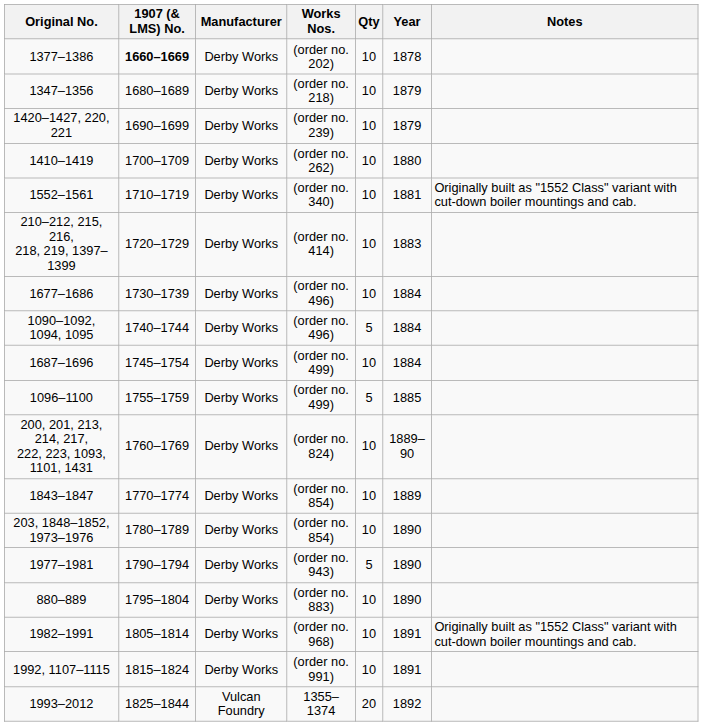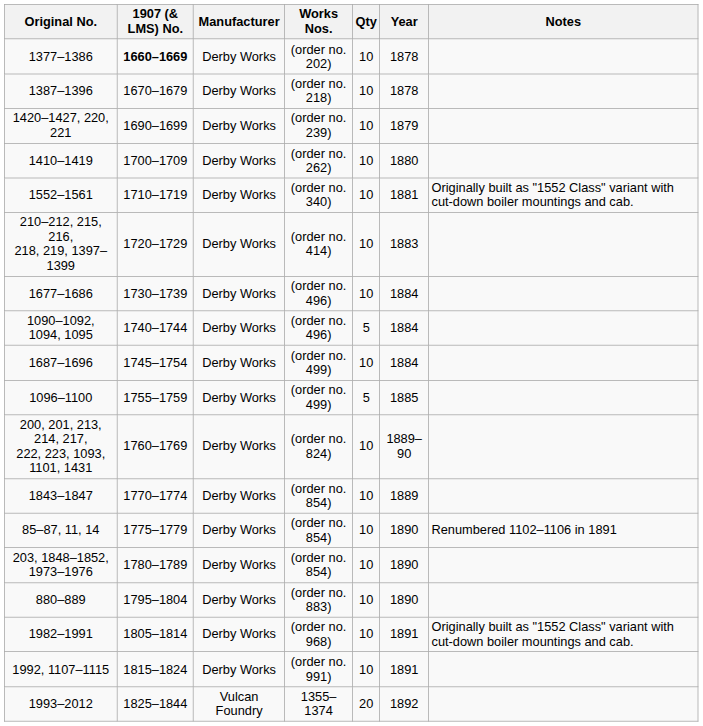 <table class="wikitable collapsible" style=text-align:center>
 <tr>
 <th>Original No.</th>
 <th>1907 (& LMS) No.</th>
 <th>Manufacturer</th>
 <th>Works Nos.</th>
 <th>Qty</th>
 <th>Year</th>
 <th>Notes</th>
 </tr>
 <tr>
 <td>1377–1386</td>
 <td><strong>1660–1669</strong></td>
 <td>Derby Works</td>
 <td>(order no. 202)</td>
 <td>10</td>
 <td>1878</td>
 <td align=left></td>
 </tr>
 <tr>
-<td>1347–1356</td>
-<td>1680–1689</td>
+<td>1387–1396</td>
+<td>1670–1679</td>
 <td>Derby Works</td>
 <td>(order no. 218)</td>
 <td>10</td>
-<td>1879</td>
+<td>1878</td>
 <td align=left></td>
 </tr>
 <tr>
 <td>1420–1427, 220, 221</td>
 <td>1690–1699</td>
 <td>Derby Works</td>
 <td>(order no. 239)</td>
 <td>10</td>
 <td>1879</td>
 <td align=left></td>
 </tr>
 <tr>
 <td>1410–1419</td>
 <td>1700–1709</td>
 <td>Derby Works</td>
 <td>(order no. 262)</td>
 <td>10</td>
 <td>1880</td>
 <td align=left></td>
 </tr>
 <tr>
 <td>1552–1561</td>
 <td>1710–1719</td>
 <td>Derby Works</td>
 <td>(order no. 340)</td>
 <td>10</td>
 <td>1881</td>
 <td align=left>Originally built as "1552 Class" variant with cut-down boiler mountings and cab.</td>
 </tr>
 <tr>
 <td>210–212, 215, 216,<br>218, 219, 1397–1399</td>
 <td>1720–1729</td>
 <td>Derby Works</td>
 <td>(order no. 414)</td>
 <td>10</td>
 <td>1883</td>
 <td align=left></td>
 </tr>
 <tr>
 <td>1677–1686</td>
 <td>1730–1739</td>
 <td>Derby Works</td>
 <td>(order no. 496)</td>
 <td>10</td>
 <td>1884</td>
 <td align=left></td>
 </tr>
 <tr>
 <td>1090–1092, <br> 1094, 1095</td>
 <td>1740–1744</td>
 <td>Derby Works</td>
 <td>(order no. 496)</td>
 <td>5</td>
 <td>1884</td>
 <td align=left></td>
 </tr>
 <tr>
 <td>1687–1696</td>
 <td>1745–1754</td>
 <td>Derby Works</td>
 <td>(order no. 499)</td>
 <td>10</td>
 <td>1884</td>
 <td align=left></td>
 </tr>
 <tr>
 <td>1096–1100</td>
 <td>1755–1759</td>
 <td>Derby Works</td>
 <td>(order no. 499)</td>
 <td>5</td>
 <td>1885</td>
 <td align=left></td>
 </tr>
 <tr>
 <td>200, 201, 213, 214, 217,<br>222, 223, 1093, 1101, 1431</td>
 <td>1760–1769</td>
 <td>Derby Works</td>
 <td>(order no. 824)</td>
 <td>10</td>
 <td>1889–90</td>
 <td align=left></td>
 </tr>
 <tr>
 <td>1843–1847</td>
 <td>1770–1774</td>
 <td>Derby Works</td>
 <td>(order no. 854)</td>
 <td>10</td>
 <td>1889</td>
 <td align=left></td>
 </tr>
 <tr>
+<td>85–87, 11, 14</td>
+<td>1775–1779</td>
+<td>Derby Works</td>
+<td>(order no. 854)</td>
+<td>10</td>
+<td>1890</td>
+<td align=left>Renumbered 1102–1106 in 1891</td>
+</tr>
+<tr>
 <td>203, 1848–1852, 1973–1976</td>
 <td>1780–1789</td>
 <td>Derby Works</td>
 <td>(order no. 854)</td>
 <td>10</td>
-<td>1890</td>
-<td align=left></td>
-</tr>
-<tr>
-<td>1977–1981</td>
-<td>1790–1794</td>
-<td>Derby Works</td>
-<td>(order no. 943)</td>
-<td>5</td>
 <td>1890</td>
 <td align=left></td>
 </tr>
 <tr>
 <td>880–889</td>
 <td>1795–1804</td>
 <td>Derby Works</td>
 <td>(order no. 883)</td>
 <td>10</td>
 <td>1890</td>
 <td align=left></td>
 </tr>
 <tr>
 <td>1982–1991</td>
 <td>1805–1814</td>
 <td>Derby Works</td>
 <td>(order no. 968)</td>
 <td>10</td>
 <td>1891</td>
 <td align=left>Originally built as "1552 Class" variant with cut-down boiler mountings and cab.</td>
 </tr>
 <tr>
 <td>1992, 1107–1115</td>
 <td>1815–1824</td>
 <td>Derby Works</td>
 <td>(order no. 991)</td>
 <td>10</td>
 <td>1891</td>
 <td align=left></td>
 </tr>
 <tr>
 <td>1993–2012</td>
 <td>1825–1844</td>
 <td>Vulcan Foundry</td>
 <td>1355–1374</td>
 <td>20</td>
 <td>1892</td>
 <td align=left></td>
 </tr>
 </table>
